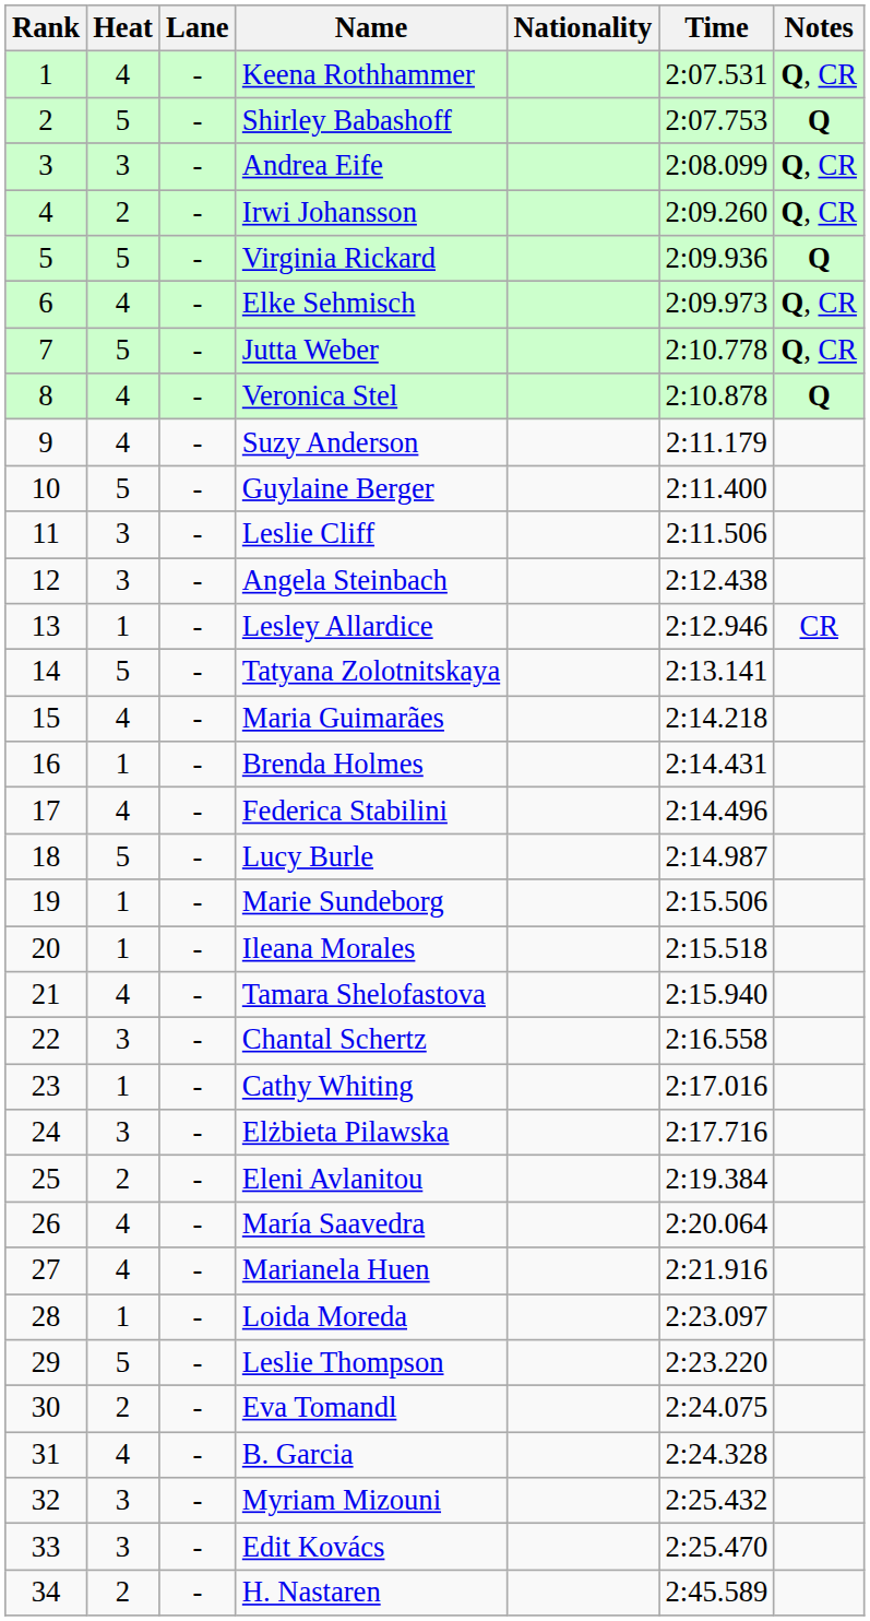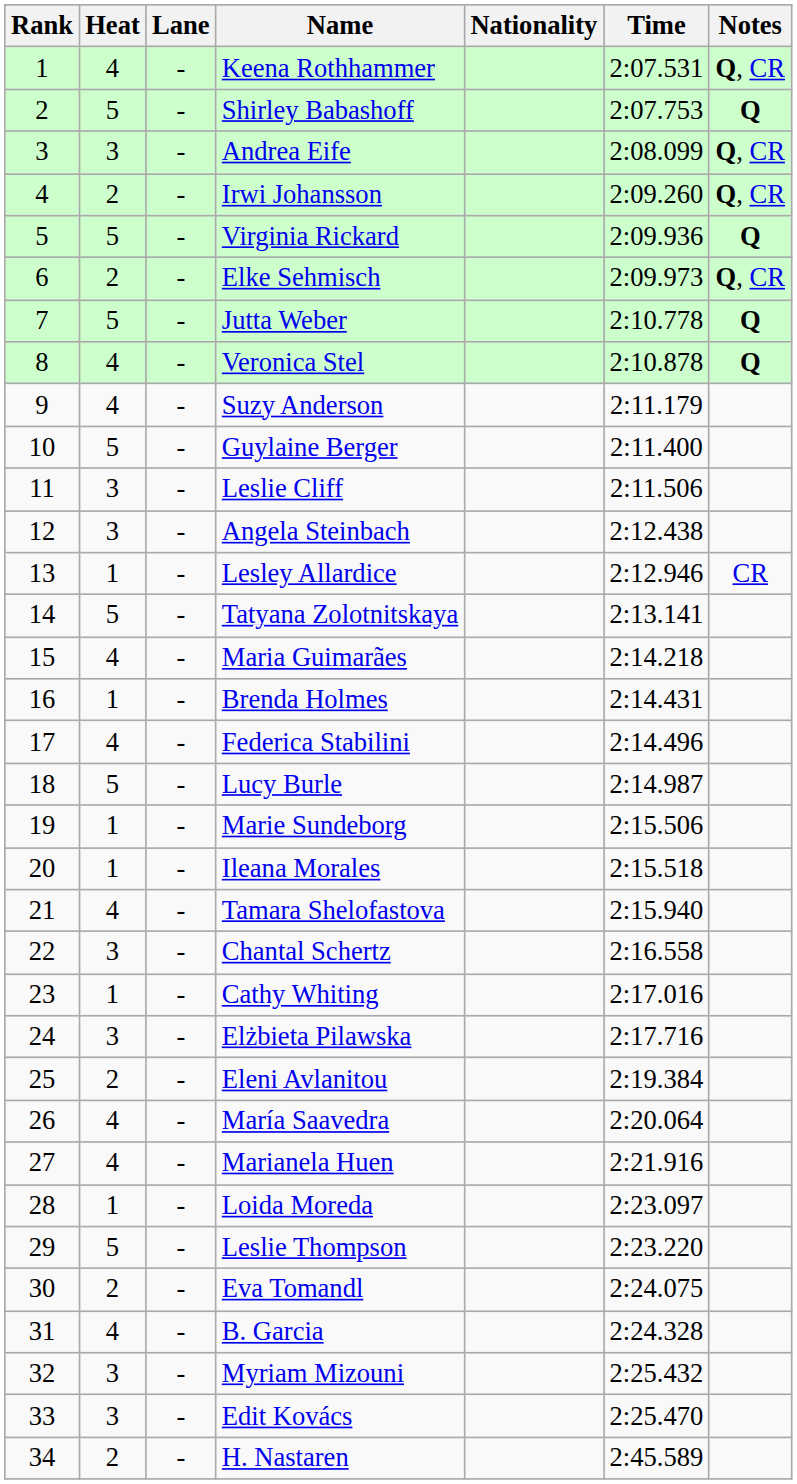 <table class="wikitable sortable" style="text-align:center">
 <tr>
 <th>Rank</th>
 <th>Heat</th>
 <th>Lane</th>
 <th>Name</th>
 <th>Nationality</th>
 <th>Time</th>
 <th>Notes</th>
 </tr>
 <tr bgcolor=ccffcc>
 <td>1</td>
 <td>4</td>
 <td>-</td>
 <td align=left><a href='#'>Keena Rothhammer</a></td>
 <td align=left></td>
 <td>2:07.531</td>
 <td><strong>Q</strong>, <a href='#'>CR</a></td>
 </tr>
 <tr bgcolor=ccffcc>
 <td>2</td>
 <td>5</td>
 <td>-</td>
 <td align=left><a href='#'>Shirley Babashoff</a></td>
 <td align=left></td>
 <td>2:07.753</td>
 <td><strong>Q</strong></td>
 </tr>
 <tr bgcolor=ccffcc>
 <td>3</td>
 <td>3</td>
 <td>-</td>
 <td align=left><a href='#'>Andrea Eife</a></td>
 <td align=left></td>
 <td>2:08.099</td>
 <td><strong>Q</strong>, <a href='#'>CR</a></td>
 </tr>
 <tr bgcolor=ccffcc>
 <td>4</td>
 <td>2</td>
 <td>-</td>
 <td align=left><a href='#'>Irwi Johansson</a></td>
 <td align=left></td>
 <td>2:09.260</td>
 <td><strong>Q</strong>, <a href='#'>CR</a></td>
 </tr>
 <tr bgcolor=ccffcc>
 <td>5</td>
 <td>5</td>
 <td>-</td>
 <td align=left><a href='#'>Virginia Rickard</a></td>
 <td align=left></td>
 <td>2:09.936</td>
 <td><strong>Q</strong></td>
 </tr>
 <tr bgcolor=ccffcc>
 <td>6</td>
-<td>4</td>
+<td>2</td>
 <td>-</td>
 <td align=left><a href='#'>Elke Sehmisch</a></td>
 <td align=left></td>
 <td>2:09.973</td>
 <td><strong>Q</strong>, <a href='#'>CR</a></td>
 </tr>
 <tr bgcolor=ccffcc>
 <td>7</td>
 <td>5</td>
 <td>-</td>
 <td align=left><a href='#'>Jutta Weber</a></td>
 <td align=left></td>
 <td>2:10.778</td>
-<td><strong>Q</strong>, <a href='#'>CR</a></td>
+<td><strong>Q</strong></td>
 </tr>
 <tr bgcolor=ccffcc>
 <td>8</td>
 <td>4</td>
 <td>-</td>
 <td align=left><a href='#'>Veronica Stel</a></td>
 <td align=left></td>
 <td>2:10.878</td>
 <td><strong>Q</strong></td>
 </tr>
 <tr>
 <td>9</td>
 <td>4</td>
 <td>-</td>
 <td align=left><a href='#'>Suzy Anderson</a></td>
 <td align=left></td>
 <td>2:11.179</td>
 <td></td>
 </tr>
 <tr>
 <td>10</td>
 <td>5</td>
 <td>-</td>
 <td align=left><a href='#'>Guylaine Berger</a></td>
 <td align=left></td>
 <td>2:11.400</td>
 <td></td>
 </tr>
 <tr>
 <td>11</td>
 <td>3</td>
 <td>-</td>
 <td align=left><a href='#'>Leslie Cliff</a></td>
 <td align=left></td>
 <td>2:11.506</td>
 <td></td>
 </tr>
 <tr>
 <td>12</td>
 <td>3</td>
 <td>-</td>
 <td align=left><a href='#'>Angela Steinbach</a></td>
 <td align=left></td>
 <td>2:12.438</td>
 <td></td>
 </tr>
 <tr>
 <td>13</td>
 <td>1</td>
 <td>-</td>
 <td align=left><a href='#'>Lesley Allardice</a></td>
 <td align=left></td>
 <td>2:12.946</td>
 <td><a href='#'>CR</a></td>
 </tr>
 <tr>
 <td>14</td>
 <td>5</td>
 <td>-</td>
 <td align=left><a href='#'>Tatyana Zolotnitskaya</a></td>
 <td align=left></td>
 <td>2:13.141</td>
 <td></td>
 </tr>
 <tr>
 <td>15</td>
 <td>4</td>
 <td>-</td>
 <td align=left><a href='#'>Maria Guimarães</a></td>
 <td align=left></td>
 <td>2:14.218</td>
 <td></td>
 </tr>
 <tr>
 <td>16</td>
 <td>1</td>
 <td>-</td>
 <td align=left><a href='#'>Brenda Holmes</a></td>
 <td align=left></td>
 <td>2:14.431</td>
 <td></td>
 </tr>
 <tr>
 <td>17</td>
 <td>4</td>
 <td>-</td>
 <td align=left><a href='#'>Federica Stabilini</a></td>
 <td align=left></td>
 <td>2:14.496</td>
 <td></td>
 </tr>
 <tr>
 <td>18</td>
 <td>5</td>
 <td>-</td>
 <td align=left><a href='#'>Lucy Burle</a></td>
 <td align=left></td>
 <td>2:14.987</td>
 <td></td>
 </tr>
 <tr>
 <td>19</td>
 <td>1</td>
 <td>-</td>
 <td align=left><a href='#'>Marie Sundeborg</a></td>
 <td align=left></td>
 <td>2:15.506</td>
 <td></td>
 </tr>
 <tr>
 <td>20</td>
 <td>1</td>
 <td>-</td>
 <td align=left><a href='#'>Ileana Morales</a></td>
 <td align=left></td>
 <td>2:15.518</td>
 <td></td>
 </tr>
 <tr>
 <td>21</td>
 <td>4</td>
 <td>-</td>
 <td align=left><a href='#'>Tamara Shelofastova</a></td>
 <td align=left></td>
 <td>2:15.940</td>
 <td></td>
 </tr>
 <tr>
 <td>22</td>
 <td>3</td>
 <td>-</td>
 <td align=left><a href='#'>Chantal Schertz</a></td>
 <td align=left></td>
 <td>2:16.558</td>
 <td></td>
 </tr>
 <tr>
 <td>23</td>
 <td>1</td>
 <td>-</td>
 <td align=left><a href='#'>Cathy Whiting</a></td>
 <td align=left></td>
 <td>2:17.016</td>
 <td></td>
 </tr>
 <tr>
 <td>24</td>
 <td>3</td>
 <td>-</td>
 <td align=left><a href='#'>Elżbieta Pilawska</a></td>
 <td align=left></td>
 <td>2:17.716</td>
 <td></td>
 </tr>
 <tr>
 <td>25</td>
 <td>2</td>
 <td>-</td>
 <td align=left><a href='#'>Eleni Avlanitou</a></td>
 <td align=left></td>
 <td>2:19.384</td>
 <td></td>
 </tr>
 <tr>
 <td>26</td>
 <td>4</td>
 <td>-</td>
 <td align=left><a href='#'>María Saavedra</a></td>
 <td align=left></td>
 <td>2:20.064</td>
 <td></td>
 </tr>
 <tr>
 <td>27</td>
 <td>4</td>
 <td>-</td>
 <td align=left><a href='#'>Marianela Huen</a></td>
 <td align=left></td>
 <td>2:21.916</td>
 <td></td>
 </tr>
 <tr>
 <td>28</td>
 <td>1</td>
 <td>-</td>
 <td align=left><a href='#'>Loida Moreda</a></td>
 <td align=left></td>
 <td>2:23.097</td>
 <td></td>
 </tr>
 <tr>
 <td>29</td>
 <td>5</td>
 <td>-</td>
 <td align=left><a href='#'>Leslie Thompson</a></td>
 <td align=left></td>
 <td>2:23.220</td>
 <td></td>
 </tr>
 <tr>
 <td>30</td>
 <td>2</td>
 <td>-</td>
 <td align=left><a href='#'>Eva Tomandl</a></td>
 <td align=left></td>
 <td>2:24.075</td>
 <td></td>
 </tr>
 <tr>
 <td>31</td>
 <td>4</td>
 <td>-</td>
 <td align=left><a href='#'>B. Garcia</a></td>
 <td align=left></td>
 <td>2:24.328</td>
 <td></td>
 </tr>
 <tr>
 <td>32</td>
 <td>3</td>
 <td>-</td>
 <td align=left><a href='#'>Myriam Mizouni</a></td>
 <td align=left></td>
 <td>2:25.432</td>
 <td></td>
 </tr>
 <tr>
 <td>33</td>
 <td>3</td>
 <td>-</td>
 <td align=left><a href='#'>Edit Kovács</a></td>
 <td align=left></td>
 <td>2:25.470</td>
 <td></td>
 </tr>
 <tr>
 <td>34</td>
 <td>2</td>
 <td>-</td>
 <td align=left><a href='#'>H. Nastaren</a></td>
 <td align=left></td>
 <td>2:45.589</td>
 <td></td>
 </tr>
 </table>
